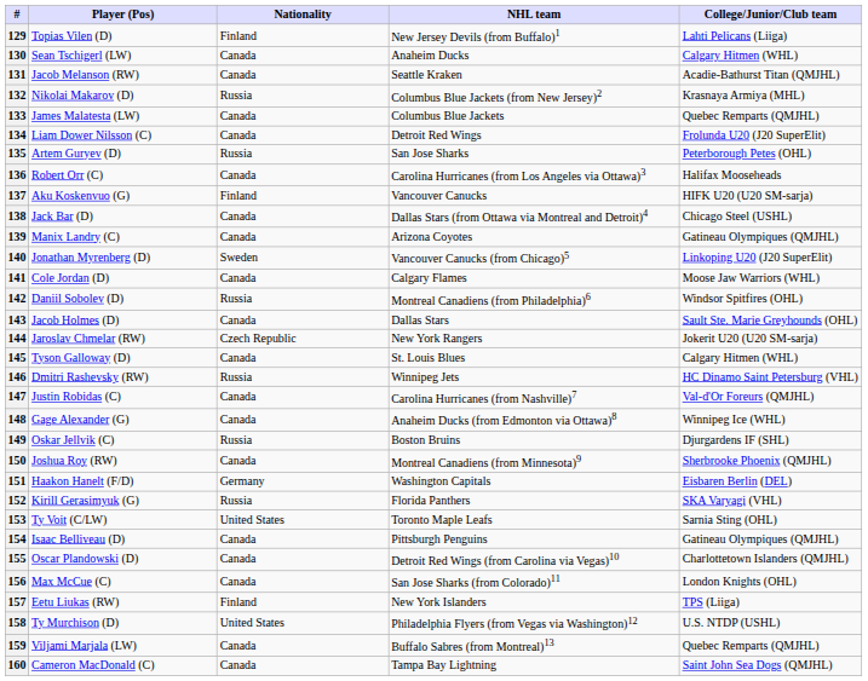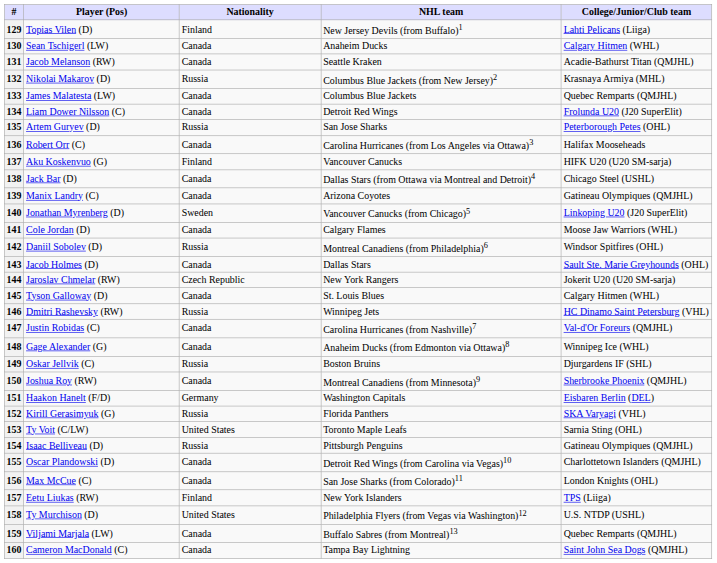 <table class="wikitable">
 <tr>
 <th style="background:#ddf; width:2.75%;">#</th>
 <th style="background:#ddf; width:22.0%;">Player (Pos)</th>
 <th style="background:#ddf; width:20.0%;">Nationality</th>
 <th style="background:#ddf; width:34.0%;">NHL team</th>
 <th style="background:#ddf; width:100.0%;">College/Junior/Club team</th>
 </tr>
 <tr>
 <th>129</th>
 <td><a href='#'>Topias Vilen</a> (D)</td>
 <td> Finland</td>
 <td>New Jersey Devils (from Buffalo)<sup>1</sup></td>
 <td><a href='#'>Lahti Pelicans</a> (Liiga)</td>
 </tr>
 <tr>
 <th>130</th>
 <td><a href='#'>Sean Tschigerl</a> (LW)</td>
 <td> Canada</td>
 <td>Anaheim Ducks</td>
 <td><a href='#'>Calgary Hitmen</a> (WHL)</td>
 </tr>
 <tr>
 <th>131</th>
 <td><a href='#'>Jacob Melanson</a> (RW)</td>
 <td> Canada</td>
 <td>Seattle Kraken</td>
 <td>Acadie-Bathurst Titan (QMJHL)</td>
 </tr>
 <tr>
 <th>132</th>
 <td><a href='#'>Nikolai Makarov</a> (D)</td>
 <td> Russia</td>
 <td>Columbus Blue Jackets (from New Jersey)<sup>2</sup></td>
 <td>Krasnaya Armiya (MHL)</td>
 </tr>
 <tr>
 <th>133</th>
 <td><a href='#'>James Malatesta</a> (LW)</td>
 <td> Canada</td>
 <td>Columbus Blue Jackets</td>
 <td>Quebec Remparts (QMJHL)</td>
 </tr>
 <tr>
 <th>134</th>
 <td><a href='#'>Liam Dower Nilsson</a> (C)</td>
 <td> Canada</td>
 <td>Detroit Red Wings</td>
 <td><a href='#'>Frolunda U20</a> (J20 SuperElit)</td>
 </tr>
 <tr>
 <th>135</th>
 <td><a href='#'>Artem Guryev</a> (D)</td>
 <td> Russia</td>
 <td>San Jose Sharks</td>
 <td><a href='#'>Peterborough Petes</a> (OHL)</td>
 </tr>
 <tr>
 <th>136</th>
 <td><a href='#'>Robert Orr</a> (C)</td>
 <td> Canada</td>
 <td>Carolina Hurricanes (from Los Angeles via Ottawa)<sup>3</sup></td>
 <td>Halifax Mooseheads</td>
 </tr>
 <tr>
 <th>137</th>
 <td><a href='#'>Aku Koskenvuo</a> (G)</td>
 <td> Finland</td>
 <td>Vancouver Canucks</td>
 <td>HIFK U20 (U20 SM-sarja)</td>
 </tr>
 <tr>
 <th>138</th>
 <td><a href='#'>Jack Bar</a> (D)</td>
 <td> Canada</td>
 <td>Dallas Stars (from Ottawa via Montreal and Detroit)<sup>4</sup></td>
 <td>Chicago Steel (USHL)</td>
 </tr>
 <tr>
 <th>139</th>
 <td><a href='#'>Manix Landry</a> (C)</td>
 <td> Canada</td>
 <td>Arizona Coyotes</td>
 <td>Gatineau Olympiques (QMJHL)</td>
 </tr>
 <tr>
 <th>140</th>
 <td><a href='#'>Jonathan Myrenberg</a> (D)</td>
 <td> Sweden</td>
 <td>Vancouver Canucks (from Chicago)<sup>5</sup></td>
 <td><a href='#'>Linkoping U20</a> (J20 SuperElit)</td>
 </tr>
 <tr>
 <th>141</th>
 <td><a href='#'>Cole Jordan</a> (D)</td>
 <td> Canada</td>
 <td>Calgary Flames</td>
 <td>Moose Jaw Warriors (WHL)</td>
 </tr>
 <tr>
 <th>142</th>
 <td><a href='#'>Daniil Sobolev</a> (D)</td>
 <td> Russia</td>
 <td>Montreal Canadiens (from Philadelphia)<sup>6</sup></td>
 <td>Windsor Spitfires (OHL)</td>
 </tr>
 <tr>
 <th>143</th>
 <td><a href='#'>Jacob Holmes</a> (D)</td>
 <td> Canada</td>
 <td>Dallas Stars</td>
 <td><a href='#'>Sault Ste. Marie Greyhounds</a> (OHL)</td>
 </tr>
 <tr>
 <th>144</th>
 <td><a href='#'>Jaroslav Chmelar</a> (RW)</td>
 <td> Czech Republic</td>
 <td>New York Rangers</td>
 <td>Jokerit U20 (U20 SM-sarja)</td>
 </tr>
 <tr>
 <th>145</th>
 <td><a href='#'>Tyson Galloway</a> (D)</td>
 <td> Canada</td>
 <td>St. Louis Blues</td>
 <td>Calgary Hitmen (WHL)</td>
 </tr>
 <tr>
 <th>146</th>
 <td><a href='#'>Dmitri Rashevsky</a> (RW)</td>
 <td> Russia</td>
 <td>Winnipeg Jets</td>
 <td><a href='#'>HC Dinamo Saint Petersburg</a> (VHL)</td>
 </tr>
 <tr>
 <th>147</th>
 <td><a href='#'>Justin Robidas</a> (C)</td>
 <td> Canada</td>
 <td>Carolina Hurricanes (from Nashville)<sup>7</sup></td>
 <td><a href='#'>Val-d'Or Foreurs</a> (QMJHL)</td>
 </tr>
 <tr>
 <th>148</th>
 <td><a href='#'>Gage Alexander</a> (G)</td>
 <td> Canada</td>
 <td>Anaheim Ducks (from Edmonton via Ottawa)<sup>8</sup></td>
 <td>Winnipeg Ice (WHL)</td>
 </tr>
 <tr>
 <th>149</th>
 <td><a href='#'>Oskar Jellvik</a> (C)</td>
 <td> Russia</td>
 <td>Boston Bruins</td>
 <td>Djurgardens IF (SHL)</td>
 </tr>
 <tr>
 <th>150</th>
 <td><a href='#'>Joshua Roy</a> (RW)</td>
 <td> Canada</td>
 <td>Montreal Canadiens (from Minnesota)<sup>9</sup></td>
 <td><a href='#'>Sherbrooke Phoenix</a> (QMJHL)</td>
 </tr>
 <tr>
 <th>151</th>
 <td><a href='#'>Haakon Hanelt</a> (F/D)</td>
 <td> Germany</td>
 <td>Washington Capitals</td>
 <td><a href='#'>Eisbaren Berlin</a> (<a href='#'>DEL</a>)</td>
 </tr>
 <tr>
 <th>152</th>
 <td><a href='#'>Kirill Gerasimyuk</a> (G)</td>
 <td> Russia</td>
 <td>Florida Panthers</td>
 <td><a href='#'>SKA Varyagi</a> (VHL)</td>
 </tr>
 <tr>
 <th>153</th>
 <td><a href='#'>Ty Voit</a> (C/LW)</td>
 <td> United States</td>
 <td>Toronto Maple Leafs</td>
 <td>Sarnia Sting (OHL)</td>
 </tr>
 <tr>
 <th>154</th>
 <td><a href='#'>Isaac Belliveau</a> (D)</td>
-<td> Canada</td>
+<td> Russia</td>
 <td>Pittsburgh Penguins</td>
 <td>Gatineau Olympiques (QMJHL)</td>
 </tr>
 <tr>
 <th>155</th>
 <td><a href='#'>Oscar Plandowski</a> (D)</td>
 <td> Canada</td>
 <td>Detroit Red Wings (from Carolina via Vegas)<sup>10</sup></td>
 <td>Charlottetown Islanders (QMJHL)</td>
 </tr>
 <tr>
 <th>156</th>
 <td><a href='#'>Max McCue</a> (C)</td>
 <td> Canada</td>
 <td>San Jose Sharks (from Colorado)<sup>11</sup></td>
 <td>London Knights (OHL)</td>
 </tr>
 <tr>
 <th>157</th>
 <td><a href='#'>Eetu Liukas</a> (RW)</td>
 <td> Finland</td>
 <td>New York Islanders</td>
 <td><a href='#'>TPS</a> (Liiga)</td>
 </tr>
 <tr>
 <th>158</th>
 <td><a href='#'>Ty Murchison</a> (D)</td>
 <td> United States</td>
 <td>Philadelphia Flyers (from Vegas via Washington)<sup>12</sup></td>
 <td>U.S. NTDP (USHL)</td>
 </tr>
 <tr>
 <th>159</th>
 <td><a href='#'>Viljami Marjala</a> (LW)</td>
 <td> Canada</td>
 <td>Buffalo Sabres (from Montreal)<sup>13</sup></td>
 <td>Quebec Remparts (QMJHL)</td>
 </tr>
 <tr>
 <th>160</th>
 <td><a href='#'>Cameron MacDonald</a> (C)</td>
 <td> Canada</td>
 <td>Tampa Bay Lightning</td>
 <td><a href='#'>Saint John Sea Dogs</a> (QMJHL)</td>
 </tr>
 </table>
